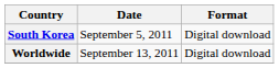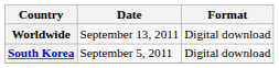 <table class="wikitable plainrowheaders">
 <tr>
 <th scope="col">Country</th>
 <th>Date</th>
 <th>Format</th>
 </tr>
 <tr>
+<th scope="row">Worldwide</th>
+<td>September 13, 2011</td>
+<td>Digital download</td>
+</tr>
+<tr>
 <th scope="row"><a href='#'>South Korea</a></th>
 <td>September 5, 2011</td>
 <td>Digital download</td>
 </tr>
 <tr>
-<th scope="row">Worldwide</th>
-<td>September 13, 2011</td>
-<td>Digital download</td>
-</tr>
-<tr>
 </tr>
 </table>
